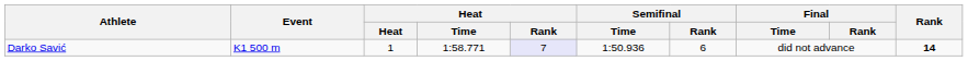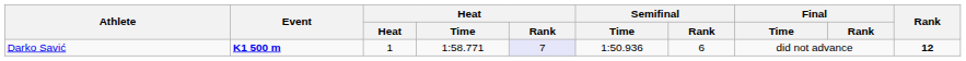 <table class="wikitable" width="80%" style="text-align:center; font-size:90%">
 <tr>
 <th rowspan="2" width="17%">Athlete</th>
 <th rowspan="2" width="10%">Event</th>
 <th colspan="3">Heat</th>
 <th colspan="2">Semifinal</th>
 <th colspan="2">Final</th>
 <th rowspan="2" width="5%">Rank</th>
 </tr>
 <tr>
 <th width="4%">Heat</th>
 <th width="7%">Time</th>
 <th width="5%">Rank</th>
 <th width="7%">Time</th>
 <th width="5%">Rank</th>
 <th width="7%">Time</th>
 <th width="5%">Rank</th>
 </tr>
 <tr>
 <td align="left"><a href='#'>Darko Savić</a></td>
-<td align="left"><a href='#'>K1 500 m</a></td>
+<td align="left"><strong><a href='#'>K1 500 m</a></strong></td>
 <td>1</td>
 <td>1:58.771</td>
 <td style="background: lavender;">7 <strong></strong></td>
 <td>1:50.936</td>
 <td>6</td>
 <td colspan=2>did not advance</td>
-<td align=center><strong>14</strong></td>
+<td align=center><strong>12</strong></td>
 </tr>
 </table>
